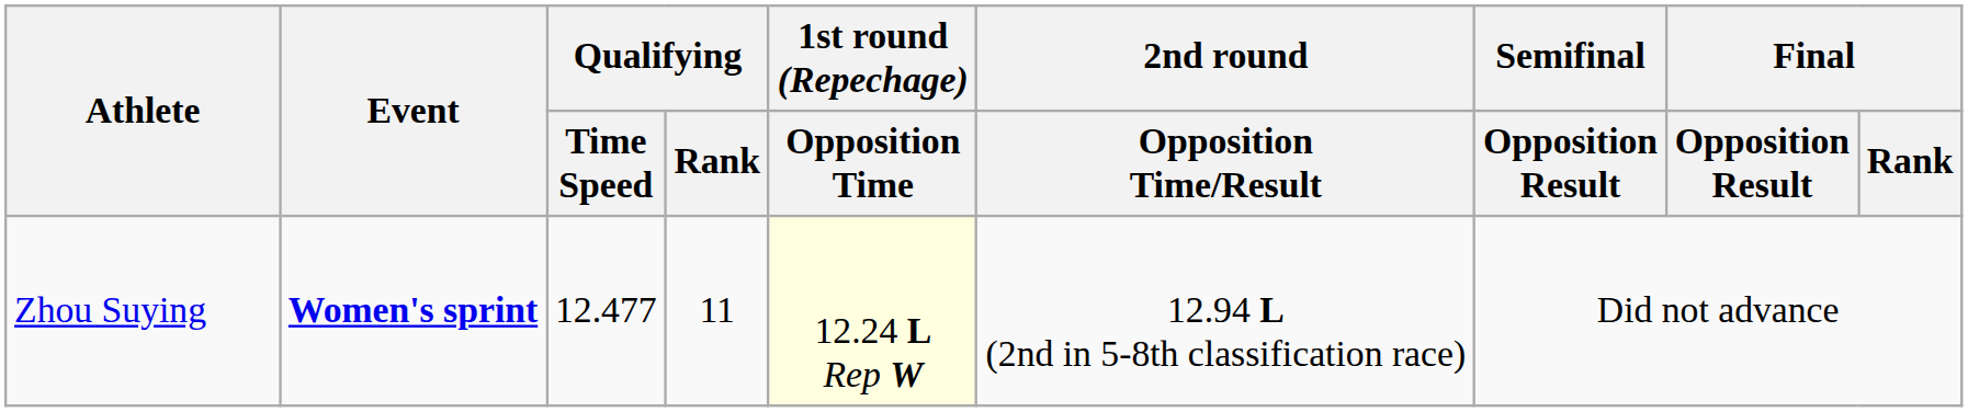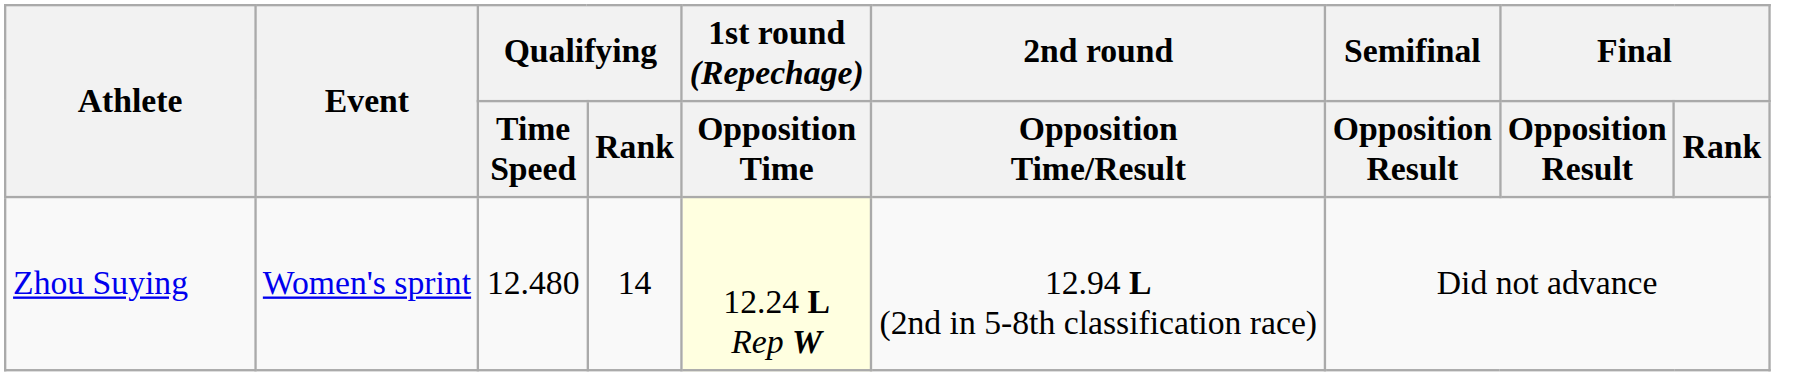 <table class=wikitable style="font-size:90%">
 <tr>
 <th width="100" rowspan="2">Athlete</th>
 <th rowspan="2">Event</th>
 <th colspan="2">Qualifying</th>
 <th>1st round <br><em>(Repechage)</em></th>
 <th>2nd round</th>
 <th>Semifinal</th>
 <th colspan="2">Final<br></th>
 </tr>
 <tr>
 <th>Time<br>Speed</th>
 <th>Rank</th>
 <th>Opposition<br>Time</th>
 <th>Opposition<br>Time/Result</th>
 <th>Opposition<br>Result</th>
 <th>Opposition<br>Result</th>
 <th>Rank</th>
 </tr>
 <tr>
 <td><a href='#'>Zhou Suying</a></td>
-<td><strong><a href='#'>Women's sprint</a></strong></td>
-<td align=center>12.477</td>
-<td align=center>11</td>
+<td><a href='#'>Women's sprint</a></td>
+<td align=center>12.480</td>
+<td align=center>14</td>
 <td align=center style="background: lightyellow;"><br><br>12.24 <strong>L</strong><br> <em>Rep <strong>W</strong> </em></td>
 <td align=center><br>12.94 <strong>L</strong><br>(2nd in 5-8th classification race)</td>
 <td align=center colspan="4">Did not advance</td>
 </tr>
 </table>
